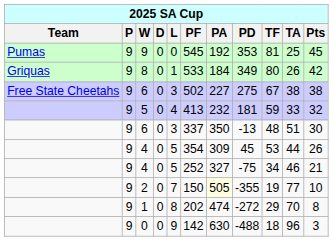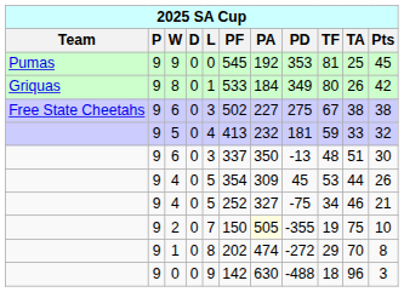 <table class="wikitable">
 <tr bgcolor="#ccffff">
 <td colspan="12" align="center"><strong>2025 SA Cup</strong></td>
 </tr>
 <tr bgcolor="#efefef">
 <th>Team</th>
 <th>P</th>
 <th>W</th>
 <th>D</th>
 <th>L</th>
 <th>PF</th>
 <th>PA</th>
 <th>PD</th>
 <th>TF</th>
 <th>TA</th>
 <th>Pts</th>
 </tr>
 <tr align="center" bgcolor="#ccffcc">
 <td align="left"><a href='#'>Pumas</a></td>
 <td>9</td>
 <td>9</td>
 <td>0</td>
 <td>0</td>
 <td>545</td>
 <td>192</td>
 <td>353</td>
 <td>81</td>
 <td>25</td>
 <td>45</td>
 </tr>
 <tr align="center" bgcolor="#ccffcc">
 <td align="left"><a href='#'>Griquas</a></td>
 <td>9</td>
 <td>8</td>
 <td>0</td>
 <td>1</td>
 <td>533</td>
 <td>184</td>
 <td>349</td>
 <td>80</td>
 <td>26</td>
 <td>42</td>
 </tr>
 <tr align="center" bgcolor="#ccccff">
 <td align="left"><a href='#'>Free State Cheetahs</a></td>
 <td>9</td>
 <td>6</td>
 <td>0</td>
 <td>3</td>
 <td>502</td>
 <td>227</td>
 <td>275</td>
 <td>67</td>
 <td>38</td>
 <td>38</td>
 </tr>
 <tr align="center" bgcolor="#ccccff">
 <td align="left"></td>
 <td>9</td>
 <td>5</td>
 <td>0</td>
 <td>4</td>
 <td>413</td>
 <td>232</td>
 <td>181</td>
 <td>59</td>
 <td>33</td>
 <td>32</td>
 </tr>
 <tr align="center">
 <td align="left"></td>
 <td>9</td>
 <td>6</td>
 <td>0</td>
 <td>3</td>
 <td>337</td>
 <td>350</td>
 <td>-13</td>
 <td>48</td>
 <td>51</td>
 <td>30</td>
 </tr>
 <tr align="center">
 <td align="left"></td>
 <td>9</td>
 <td>4</td>
 <td>0</td>
 <td>5</td>
 <td>354</td>
 <td>309</td>
 <td>45</td>
 <td>53</td>
 <td>44</td>
 <td>26</td>
 </tr>
 <tr align="center">
 <td align="left"></td>
 <td>9</td>
 <td>4</td>
 <td>0</td>
 <td>5</td>
 <td>252</td>
 <td>327</td>
 <td>-75</td>
 <td>34</td>
 <td>46</td>
 <td>21</td>
 </tr>
 <tr align="center">
 <td align="left"></td>
 <td>9</td>
 <td>2</td>
 <td>0</td>
 <td>7</td>
 <td>150</td>
 <td style="background: lightyellow;">505</td>
 <td>-355</td>
 <td>19</td>
-<td>77</td>
+<td>75</td>
 <td>10</td>
 </tr>
 <tr align="center">
 <td align="left"></td>
 <td>9</td>
 <td>1</td>
 <td>0</td>
 <td>8</td>
 <td>202</td>
 <td>474</td>
 <td>-272</td>
 <td>29</td>
 <td>70</td>
 <td>8</td>
 </tr>
 <tr align="center">
 <td align="left"></td>
 <td>9</td>
 <td>0</td>
 <td>0</td>
 <td>9</td>
 <td>142</td>
 <td>630</td>
 <td>-488</td>
 <td>18</td>
 <td>96</td>
 <td>3</td>
 </tr>
 </table>
